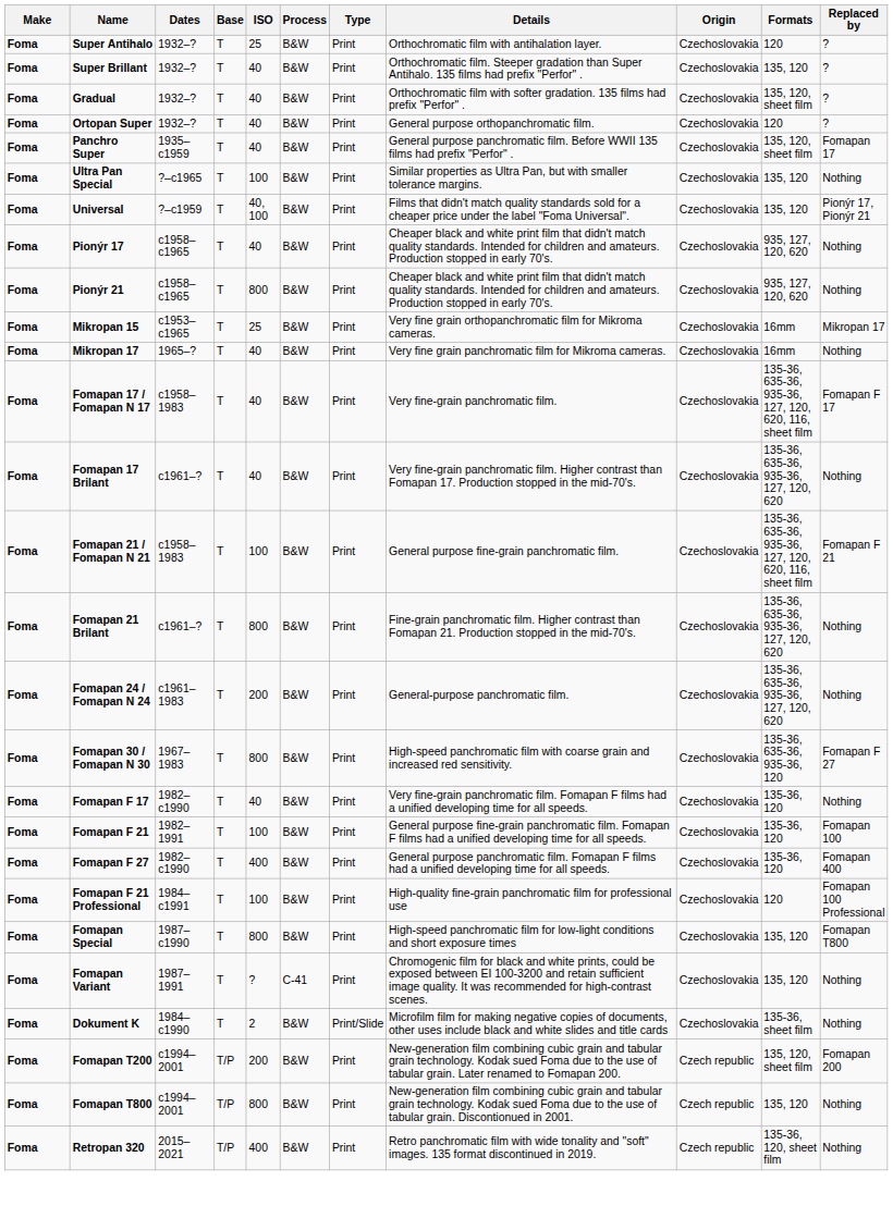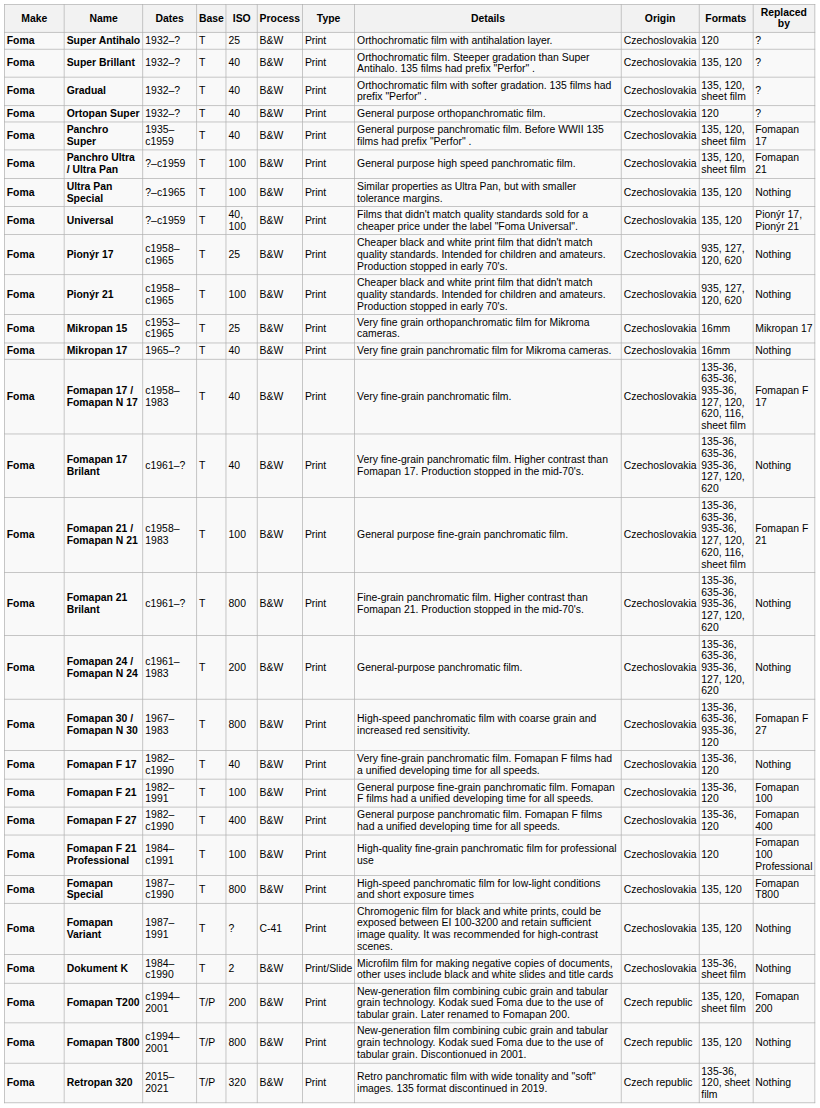 <table class="wikitable">
 <tr>
 <th scope="col" style="width: 100px;">Make</th>
 <th scope="col" style="width: 120px;">Name</th>
 <th scope="col" style="width: 80px;">Dates</th>
 <th scope="col" style="width: 30px;">Base</th>
 <th scope="col" style="width: 45px;">ISO</th>
 <th scope="col" style="width: 40px;">Process</th>
 <th scope="col" style="width: 40px;">Type</th>
 <th scope="col" style="width: 500px;">Details</th>
 <th scope="col" style="width: 60px;">Origin</th>
 <th scope="col" style="width: 80px;">Formats</th>
 <th scope="col" style="width: 80px;">Replaced by</th>
 </tr>
 <tr>
 <td><strong>Foma</strong></td>
 <td><strong>Super Antihalo</strong></td>
 <td>1932–?</td>
 <td>T</td>
 <td>25</td>
 <td>B&W</td>
 <td>Print</td>
 <td>Orthochromatic film with antihalation layer.</td>
 <td>Czechoslovakia</td>
 <td>120</td>
 <td>?</td>
 </tr>
 <tr>
 <td><strong>Foma</strong></td>
 <td><strong>Super Brillant</strong></td>
 <td>1932–?</td>
 <td>T</td>
 <td>40</td>
 <td>B&W</td>
 <td>Print</td>
 <td>Orthochromatic film. Steeper gradation than Super Antihalo. 135 films had prefix "Perfor" .</td>
 <td>Czechoslovakia</td>
 <td>135, 120</td>
 <td>?</td>
 </tr>
 <tr>
 <td><strong>Foma</strong></td>
 <td><strong>Gradual</strong></td>
 <td>1932–?</td>
 <td>T</td>
 <td>40</td>
 <td>B&W</td>
 <td>Print</td>
 <td>Orthochromatic film with softer gradation. 135 films had prefix "Perfor" .</td>
 <td>Czechoslovakia</td>
 <td>135, 120, sheet film</td>
 <td>?</td>
 </tr>
 <tr>
 <td><strong>Foma</strong></td>
 <td><strong>Ortopan Super</strong></td>
 <td>1932–?</td>
 <td>T</td>
 <td>40</td>
 <td>B&W</td>
 <td>Print</td>
 <td>General purpose orthopanchromatic film.</td>
 <td>Czechoslovakia</td>
 <td>120</td>
 <td>?</td>
 </tr>
 <tr>
 <td><strong>Foma</strong></td>
 <td><strong>Panchro Super</strong></td>
 <td>1935–c1959</td>
 <td>T</td>
 <td>40</td>
 <td>B&W</td>
 <td>Print</td>
 <td>General purpose panchromatic film. Before WWII 135 films had prefix "Perfor" .</td>
 <td>Czechoslovakia</td>
 <td>135, 120, sheet film</td>
 <td>Fomapan 17</td>
 </tr>
 <tr>
 <td><strong>Foma</strong></td>
+<td><strong>Panchro Ultra / Ultra Pan</strong></td>
+<td>?–c1959</td>
+<td>T</td>
+<td>100</td>
+<td>B&W</td>
+<td>Print</td>
+<td>General purpose high speed panchromatic film.</td>
+<td>Czechoslovakia</td>
+<td>135, 120, sheet film</td>
+<td>Fomapan 21</td>
+</tr>
+<tr>
+<td><strong>Foma</strong></td>
 <td><strong>Ultra Pan Special</strong></td>
 <td>?–c1965</td>
 <td>T</td>
 <td>100</td>
 <td>B&W</td>
 <td>Print</td>
 <td>Similar properties as Ultra Pan, but with smaller tolerance margins.</td>
 <td>Czechoslovakia</td>
 <td>135, 120</td>
 <td>Nothing</td>
 </tr>
 <tr>
 <td><strong>Foma</strong></td>
 <td><strong>Universal</strong></td>
 <td>?–c1959</td>
 <td>T</td>
 <td>40, 100</td>
 <td>B&W</td>
 <td>Print</td>
 <td>Films that didn't match quality standards sold for a cheaper price under the label "Foma Universal".</td>
 <td>Czechoslovakia</td>
 <td>135, 120</td>
 <td>Pionýr 17, Pionýr 21</td>
 </tr>
 <tr>
 <td><strong>Foma</strong></td>
 <td><strong>Pionýr 17</strong></td>
 <td>c1958–c1965</td>
 <td>T</td>
-<td>40</td>
+<td>25</td>
 <td>B&W</td>
 <td>Print</td>
 <td>Cheaper black and white print film that didn't match quality standards. Intended for children and amateurs. Production stopped in early 70's.</td>
 <td>Czechoslovakia</td>
 <td>935, 127, 120, 620</td>
 <td>Nothing</td>
 </tr>
 <tr>
 <td><strong>Foma</strong></td>
 <td><strong>Pionýr 21</strong></td>
 <td>c1958–c1965</td>
 <td>T</td>
-<td>800</td>
+<td>100</td>
 <td>B&W</td>
 <td>Print</td>
 <td>Cheaper black and white print film that didn't match quality standards. Intended for children and amateurs. Production stopped in early 70's.</td>
 <td>Czechoslovakia</td>
 <td>935, 127, 120, 620</td>
 <td>Nothing</td>
 </tr>
 <tr>
 <td><strong>Foma</strong></td>
 <td><strong>Mikropan 15</strong></td>
 <td>c1953–c1965</td>
 <td>T</td>
 <td>25</td>
 <td>B&W</td>
 <td>Print</td>
 <td>Very fine grain orthopanchromatic film for Mikroma cameras.</td>
 <td>Czechoslovakia</td>
 <td>16mm</td>
 <td>Mikropan 17</td>
 </tr>
 <tr>
 <td><strong>Foma</strong></td>
 <td><strong>Mikropan 17</strong></td>
 <td>1965–?</td>
 <td>T</td>
 <td>40</td>
 <td>B&W</td>
 <td>Print</td>
 <td>Very fine grain panchromatic film for Mikroma cameras.</td>
 <td>Czechoslovakia</td>
 <td>16mm</td>
 <td>Nothing</td>
 </tr>
 <tr>
 <td><strong>Foma</strong></td>
 <td><strong>Fomapan 17 / Fomapan N 17</strong></td>
 <td>c1958–1983</td>
 <td>T</td>
 <td>40</td>
 <td>B&W</td>
 <td>Print</td>
 <td>Very fine-grain panchromatic film.</td>
 <td>Czechoslovakia</td>
 <td>135-36, 635-36, 935-36, 127, 120, 620, 116, sheet film</td>
 <td>Fomapan F 17</td>
 </tr>
 <tr>
 <td><strong>Foma</strong></td>
 <td><strong>Fomapan 17 Brilant</strong></td>
 <td>c1961–?</td>
 <td>T</td>
 <td>40</td>
 <td>B&W</td>
 <td>Print</td>
 <td>Very fine-grain panchromatic film. Higher contrast than Fomapan 17. Production stopped in the mid-70's.</td>
 <td>Czechoslovakia</td>
 <td>135-36, 635-36, 935-36, 127, 120, 620</td>
 <td>Nothing</td>
 </tr>
 <tr>
 <td><strong>Foma</strong></td>
 <td><strong>Fomapan 21 / Fomapan N 21</strong></td>
 <td>c1958–1983</td>
 <td>T</td>
 <td>100</td>
 <td>B&W</td>
 <td>Print</td>
 <td>General purpose fine-grain panchromatic film.</td>
 <td>Czechoslovakia</td>
 <td>135-36, 635-36, 935-36, 127, 120, 620, 116, sheet film</td>
 <td>Fomapan F 21</td>
 </tr>
 <tr>
 <td><strong>Foma</strong></td>
 <td><strong>Fomapan 21 Brilant</strong></td>
 <td>c1961–?</td>
 <td>T</td>
 <td>800</td>
 <td>B&W</td>
 <td>Print</td>
 <td>Fine-grain panchromatic film. Higher contrast than Fomapan 21. Production stopped in the mid-70's.</td>
 <td>Czechoslovakia</td>
 <td>135-36, 635-36, 935-36, 127, 120, 620</td>
 <td>Nothing</td>
 </tr>
 <tr>
 <td><strong>Foma</strong></td>
 <td><strong>Fomapan 24 / Fomapan N 24</strong></td>
 <td>c1961–1983</td>
 <td>T</td>
 <td>200</td>
 <td>B&W</td>
 <td>Print</td>
 <td>General-purpose panchromatic film.</td>
 <td>Czechoslovakia</td>
 <td>135-36, 635-36, 935-36, 127, 120, 620</td>
 <td>Nothing</td>
 </tr>
 <tr>
 <td><strong>Foma</strong></td>
 <td><strong>Fomapan 30 / Fomapan N 30</strong></td>
 <td>1967–1983</td>
 <td>T</td>
 <td>800</td>
 <td>B&W</td>
 <td>Print</td>
 <td>High-speed panchromatic film with coarse grain and increased red sensitivity.</td>
 <td>Czechoslovakia</td>
 <td>135-36, 635-36, 935-36, 120</td>
 <td>Fomapan F 27</td>
 </tr>
 <tr>
 <td><strong>Foma</strong></td>
 <td><strong>Fomapan F 17</strong></td>
 <td>1982–c1990</td>
 <td>T</td>
 <td>40</td>
 <td>B&W</td>
 <td>Print</td>
 <td>Very fine-grain panchromatic film. Fomapan F films had a unified developing time for all speeds.</td>
 <td>Czechoslovakia</td>
 <td>135-36, 120</td>
 <td>Nothing</td>
 </tr>
 <tr>
 <td><strong>Foma</strong></td>
 <td><strong>Fomapan F 21</strong></td>
 <td>1982–1991</td>
 <td>T</td>
 <td>100</td>
 <td>B&W</td>
 <td>Print</td>
 <td>General purpose fine-grain panchromatic film. Fomapan F films had a unified developing time for all speeds.</td>
 <td>Czechoslovakia</td>
 <td>135-36, 120</td>
 <td>Fomapan 100</td>
 </tr>
 <tr>
 <td><strong>Foma</strong></td>
 <td><strong>Fomapan F 27</strong></td>
 <td>1982–c1990</td>
 <td>T</td>
 <td>400</td>
 <td>B&W</td>
 <td>Print</td>
 <td>General purpose panchromatic film. Fomapan F films had a unified developing time for all speeds.</td>
 <td>Czechoslovakia</td>
 <td>135-36, 120</td>
 <td>Fomapan 400</td>
 </tr>
 <tr>
 <td><strong>Foma</strong></td>
 <td><strong>Fomapan F 21 Professional</strong></td>
 <td>1984–c1991</td>
 <td>T</td>
 <td>100</td>
 <td>B&W</td>
 <td>Print</td>
 <td>High-quality fine-grain panchromatic film for professional use</td>
 <td>Czechoslovakia</td>
 <td>120</td>
 <td>Fomapan 100 Professional</td>
 </tr>
 <tr>
 <td><strong>Foma</strong></td>
 <td><strong>Fomapan Special</strong></td>
 <td>1987–c1990</td>
 <td>T</td>
 <td>800</td>
 <td>B&W</td>
 <td>Print</td>
 <td>High-speed panchromatic film for low-light conditions and short exposure times</td>
 <td>Czechoslovakia</td>
 <td>135, 120</td>
 <td>Fomapan T800</td>
 </tr>
 <tr>
 <td><strong>Foma</strong></td>
 <td><strong>Fomapan Variant</strong></td>
 <td>1987–1991</td>
 <td>T</td>
 <td>?</td>
 <td>C-41</td>
 <td>Print</td>
 <td>Chromogenic film for black and white prints, could be exposed between EI 100-3200 and retain sufficient image quality. It was recommended for high-contrast scenes.</td>
 <td>Czechoslovakia</td>
 <td>135, 120</td>
 <td>Nothing</td>
 </tr>
 <tr>
 <td><strong>Foma</strong></td>
 <td><strong>Dokument K</strong></td>
 <td>1984–c1990</td>
 <td>T</td>
 <td>2</td>
 <td>B&W</td>
 <td>Print/Slide</td>
 <td>Microfilm film for making negative copies of documents, other uses include black and white slides and title cards</td>
 <td>Czechoslovakia</td>
 <td>135-36, sheet film</td>
 <td>Nothing</td>
 </tr>
 <tr>
 <td><strong>Foma</strong></td>
 <td><strong>Fomapan T200</strong></td>
 <td>c1994–2001</td>
 <td>T/P</td>
 <td>200</td>
 <td>B&W</td>
 <td>Print</td>
 <td>New-generation film combining cubic grain and tabular grain technology. Kodak sued Foma due to the use of tabular grain. Later renamed to Fomapan 200.</td>
 <td>Czech republic</td>
 <td>135, 120, sheet film</td>
 <td>Fomapan 200</td>
 </tr>
 <tr>
 <td><strong>Foma</strong></td>
 <td><strong>Fomapan T800</strong></td>
 <td>c1994–2001</td>
 <td>T/P</td>
 <td>800</td>
 <td>B&W</td>
 <td>Print</td>
 <td>New-generation film combining cubic grain and tabular grain technology. Kodak sued Foma due to the use of tabular grain. Discontionued in 2001.</td>
 <td>Czech republic</td>
 <td>135, 120</td>
 <td>Nothing</td>
 </tr>
 <tr>
 <td><strong>Foma</strong></td>
 <td><strong>Retropan 320</strong></td>
 <td>2015–2021</td>
 <td>T/P</td>
-<td>400</td>
+<td>320</td>
 <td>B&W</td>
 <td>Print</td>
 <td>Retro panchromatic film with wide tonality and "soft" images. 135 format discontinued in 2019.</td>
 <td>Czech republic</td>
 <td>135-36, 120, sheet film</td>
 <td>Nothing</td>
 </tr>
 </table>
